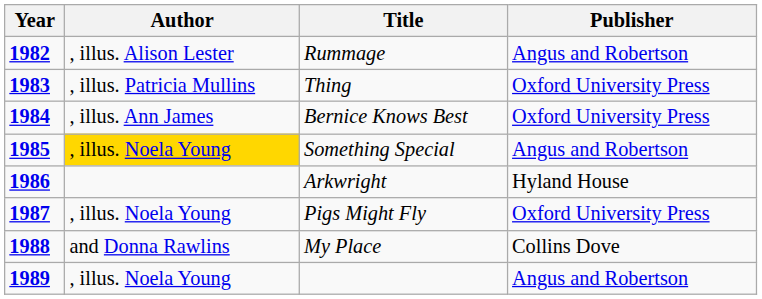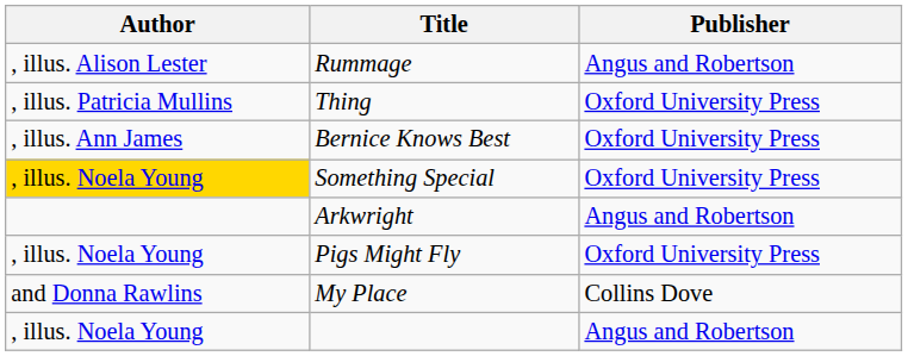 <table class="wikitable sortable mw-collapsible" width="95%">
 <tr>
-<th>Year</th>
 <th>Author</th>
 <th>Title</th>
 <th>Publisher</th>
 </tr>
 <tr>
-<td><strong><a href='#'>1982</a></strong></td>
 <td>, illus. <a href='#'>Alison Lester</a></td>
 <td><em>Rummage</em></td>
 <td><a href='#'>Angus and Robertson</a></td>
 </tr>
 <tr>
-<td><strong><a href='#'>1983</a></strong></td>
 <td>, illus. <a href='#'>Patricia Mullins</a></td>
 <td><em>Thing</em></td>
 <td><a href='#'>Oxford University Press</a></td>
 </tr>
 <tr>
-<td><strong><a href='#'>1984</a></strong></td>
 <td>, illus. <a href='#'>Ann James</a></td>
 <td><em>Bernice Knows Best</em></td>
 <td><a href='#'>Oxford University Press</a></td>
 </tr>
 <tr>
-<td><strong><a href='#'>1985</a></strong></td>
 <td style="background: gold;">, illus. <a href='#'>Noela Young</a></td>
 <td><em>Something Special</em></td>
+<td><a href='#'>Oxford University Press</a></td>
+</tr>
+<tr>
+<td></td>
+<td><em>Arkwright</em></td>
 <td><a href='#'>Angus and Robertson</a></td>
 </tr>
 <tr>
-<td><strong><a href='#'>1986</a></strong></td>
-<td></td>
-<td><em>Arkwright</em></td>
-<td>Hyland House</td>
-</tr>
-<tr>
-<td><strong><a href='#'>1987</a></strong></td>
 <td>, illus. <a href='#'>Noela Young</a></td>
 <td><em>Pigs Might Fly</em></td>
 <td><a href='#'>Oxford University Press</a></td>
 </tr>
 <tr>
-<td><strong><a href='#'>1988</a></strong></td>
 <td> and <a href='#'>Donna Rawlins</a></td>
 <td><em>My Place</em></td>
 <td>Collins Dove</td>
 </tr>
 <tr>
-<td><strong><a href='#'>1989</a></strong></td>
 <td>, illus. <a href='#'>Noela Young</a></td>
 <td><em></em></td>
 <td><a href='#'>Angus and Robertson</a></td>
 </tr>
 </table>
